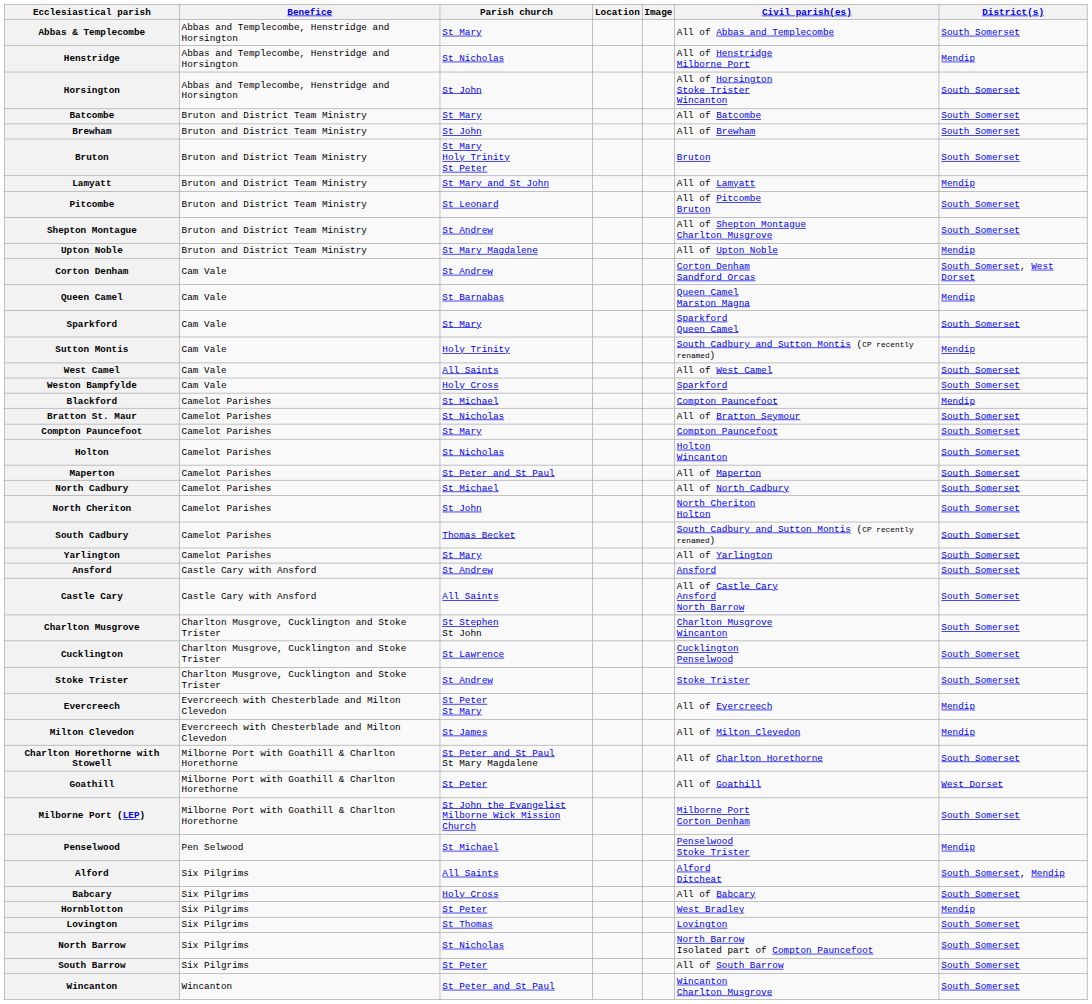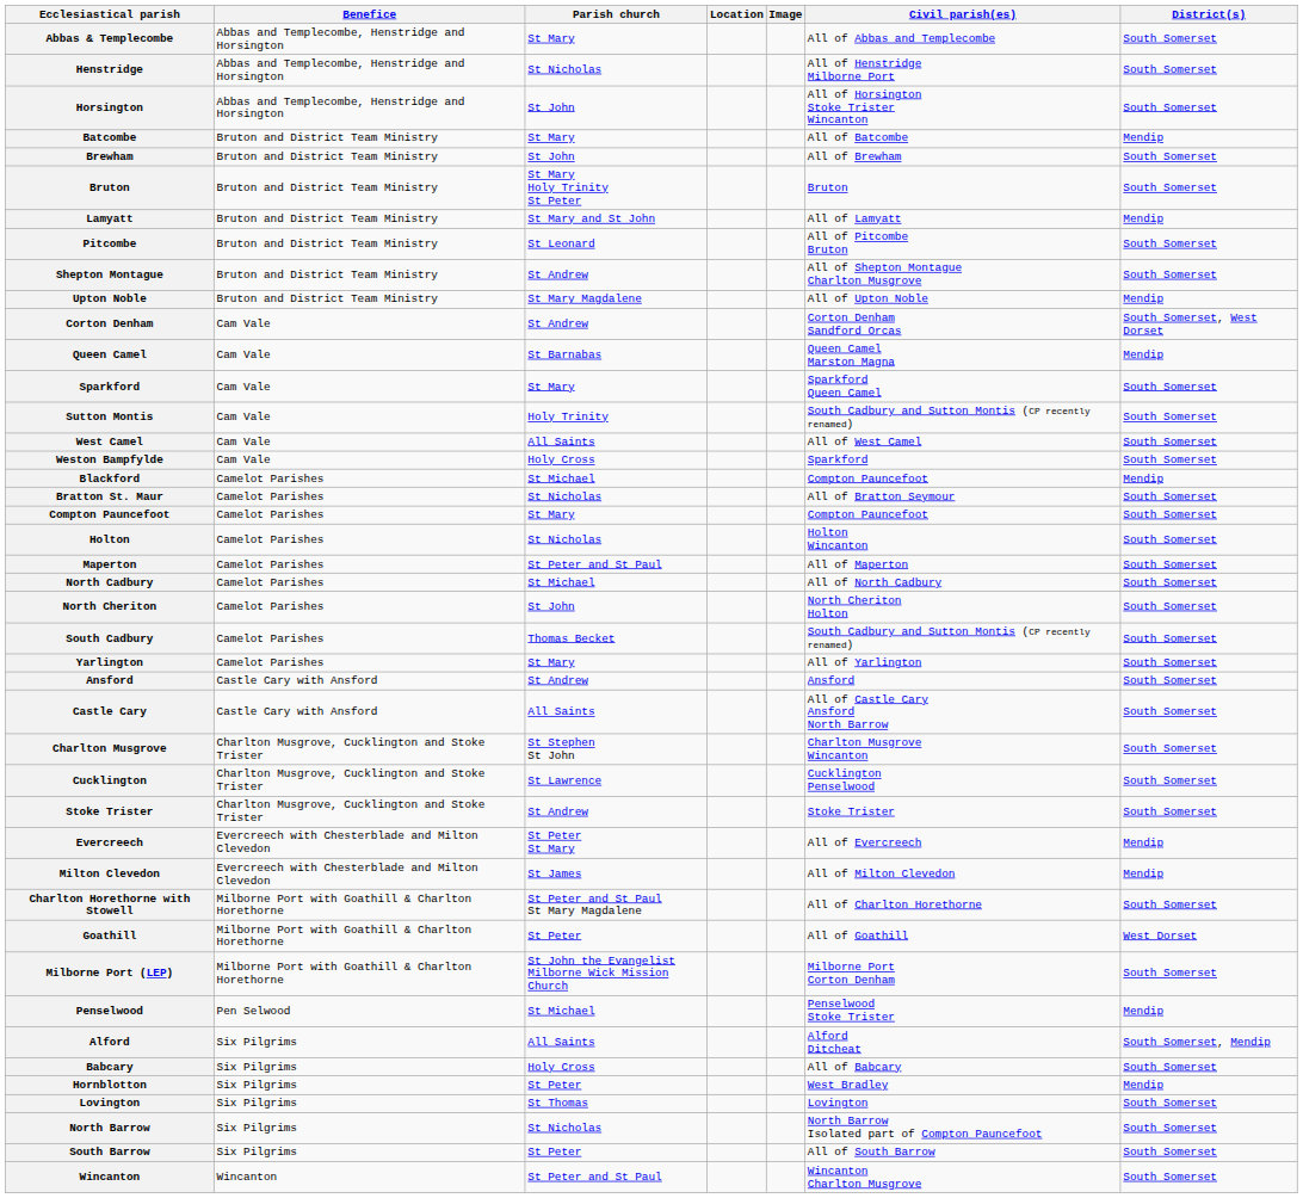 <table class="wikitable sortable" style="width:95%;">
 <tr>
 <th scope="col">Ecclesiastical parish</th>
 <th scope="col"><a href='#'>Benefice</a></th>
 <th scope="col">Parish church</th>
 <th scope="col">Location</th>
 <th scope="col" class="unsortable">Image</th>
 <th scope="col"><a href='#'>Civil parish(es)</a></th>
 <th scope="col"><a href='#'>District(s)</a></th>
 </tr>
 <tr>
 <th scope="row">Abbas & Templecombe</th>
 <td>Abbas and Templecombe, Henstridge and Horsington</td>
 <td><a href='#'>St Mary</a></td>
 <td><small></small></td>
 <td></td>
 <td>All of <a href='#'>Abbas and Templecombe</a></td>
 <td><a href='#'>South Somerset</a></td>
 </tr>
 <tr>
 <th scope="row">Henstridge</th>
 <td>Abbas and Templecombe, Henstridge and Horsington</td>
 <td><a href='#'>St Nicholas</a></td>
 <td><small></small></td>
 <td></td>
 <td>All of <a href='#'>Henstridge</a><br> <a href='#'>Milborne Port</a></td>
-<td><a href='#'>Mendip</a></td>
+<td><a href='#'>South Somerset</a></td>
 </tr>
 <tr>
 <th scope="row">Horsington</th>
 <td>Abbas and Templecombe, Henstridge and Horsington</td>
 <td><a href='#'>St John</a></td>
 <td><small></small></td>
 <td></td>
 <td>All of <a href='#'>Horsington</a><br> <a href='#'>Stoke Trister</a><br> <a href='#'>Wincanton</a></td>
 <td><a href='#'>South Somerset</a></td>
 </tr>
 <tr>
 <th scope="row">Batcombe</th>
 <td>Bruton and District Team Ministry</td>
 <td><a href='#'>St Mary</a></td>
 <td><small></small></td>
 <td></td>
 <td>All of <a href='#'>Batcombe</a></td>
-<td><a href='#'>South Somerset</a></td>
+<td><a href='#'>Mendip</a></td>
 </tr>
 <tr>
 <th scope="row">Brewham</th>
 <td>Bruton and District Team Ministry</td>
 <td><a href='#'>St John</a></td>
 <td><small></small></td>
 <td></td>
 <td>All of <a href='#'>Brewham</a></td>
 <td><a href='#'>South Somerset</a></td>
 </tr>
 <tr>
 <th scope="row">Bruton</th>
 <td>Bruton and District Team Ministry</td>
 <td><a href='#'>St Mary</a><br><a href='#'>Holy Trinity</a><br><a href='#'>St Peter</a></td>
 <td><small></small></td>
 <td></td>
 <td><a href='#'>Bruton</a></td>
 <td><a href='#'>South Somerset</a></td>
 </tr>
 <tr>
 <th scope="row">Lamyatt</th>
 <td>Bruton and District Team Ministry</td>
 <td><a href='#'>St Mary and St John</a></td>
 <td><small></small></td>
 <td></td>
 <td>All of <a href='#'>Lamyatt</a></td>
 <td><a href='#'>Mendip</a></td>
 </tr>
 <tr>
 <th scope="row">Pitcombe</th>
 <td>Bruton and District Team Ministry</td>
 <td><a href='#'>St Leonard</a></td>
 <td><small></small></td>
 <td></td>
 <td>All of <a href='#'>Pitcombe</a><br> <a href='#'>Bruton</a></td>
 <td><a href='#'>South Somerset</a></td>
 </tr>
 <tr>
 <th scope="row">Shepton Montague</th>
 <td>Bruton and District Team Ministry</td>
 <td><a href='#'>St Andrew</a></td>
 <td><small></small></td>
 <td></td>
 <td>All of <a href='#'>Shepton Montague</a><br> <a href='#'>Charlton Musgrove</a></td>
 <td><a href='#'>South Somerset</a></td>
 </tr>
 <tr>
 <th scope="row">Upton Noble</th>
 <td>Bruton and District Team Ministry</td>
 <td><a href='#'>St Mary Magdalene</a></td>
 <td><small></small></td>
 <td></td>
 <td>All of <a href='#'>Upton Noble</a></td>
 <td><a href='#'>Mendip</a></td>
 </tr>
 <tr>
 <th scope="row">Corton Denham</th>
 <td>Cam Vale</td>
 <td><a href='#'>St Andrew</a></td>
 <td><small></small></td>
 <td></td>
 <td><a href='#'>Corton Denham</a><br> <a href='#'>Sandford Orcas</a></td>
 <td><a href='#'>South Somerset</a>, <a href='#'>West Dorset</a></td>
 </tr>
 <tr>
 <th scope="row">Queen Camel</th>
 <td>Cam Vale</td>
 <td><a href='#'>St Barnabas</a></td>
 <td><small></small></td>
 <td></td>
 <td><a href='#'>Queen Camel</a><br> <a href='#'>Marston Magna</a></td>
 <td><a href='#'>Mendip</a></td>
 </tr>
 <tr>
 <th scope="row">Sparkford</th>
 <td>Cam Vale</td>
 <td><a href='#'>St Mary</a></td>
 <td><small></small></td>
 <td></td>
 <td><a href='#'>Sparkford</a><br> <a href='#'>Queen Camel</a></td>
 <td><a href='#'>South Somerset</a></td>
 </tr>
 <tr>
 <th scope="row">Sutton Montis</th>
 <td>Cam Vale</td>
 <td><a href='#'>Holy Trinity</a></td>
 <td><small></small></td>
 <td></td>
 <td><a href='#'>South Cadbury and Sutton Montis</a> (<small>CP recently renamed</small>)</td>
-<td><a href='#'>Mendip</a></td>
+<td><a href='#'>South Somerset</a></td>
 </tr>
 <tr>
 <th scope="row">West Camel</th>
 <td>Cam Vale</td>
 <td><a href='#'>All Saints</a></td>
 <td><small></small></td>
 <td></td>
 <td>All of <a href='#'>West Camel</a></td>
 <td><a href='#'>South Somerset</a></td>
 </tr>
 <tr>
 <th scope="row">Weston Bampfylde</th>
 <td>Cam Vale</td>
 <td><a href='#'>Holy Cross</a></td>
 <td><small></small></td>
 <td></td>
 <td><a href='#'>Sparkford</a></td>
 <td><a href='#'>South Somerset</a></td>
 </tr>
 <tr>
 <th scope="row">Blackford</th>
 <td>Camelot Parishes</td>
 <td><a href='#'>St Michael</a></td>
 <td><small></small></td>
 <td></td>
 <td><a href='#'>Compton Pauncefoot</a></td>
 <td><a href='#'>Mendip</a></td>
 </tr>
 <tr>
 <th scope="row">Bratton St. Maur</th>
 <td>Camelot Parishes</td>
 <td><a href='#'>St Nicholas</a></td>
 <td><small></small></td>
 <td></td>
 <td>All of <a href='#'>Bratton Seymour</a></td>
 <td><a href='#'>South Somerset</a></td>
 </tr>
 <tr>
 <th scope="row">Compton Pauncefoot</th>
 <td>Camelot Parishes</td>
 <td><a href='#'>St Mary</a></td>
 <td><small></small></td>
 <td></td>
 <td><a href='#'>Compton Pauncefoot</a></td>
 <td><a href='#'>South Somerset</a></td>
 </tr>
 <tr>
 <th scope="row">Holton</th>
 <td>Camelot Parishes</td>
 <td><a href='#'>St Nicholas</a></td>
 <td><small></small></td>
 <td></td>
 <td><a href='#'>Holton</a><br> <a href='#'>Wincanton</a></td>
 <td><a href='#'>South Somerset</a></td>
 </tr>
 <tr>
 <th scope="row">Maperton</th>
 <td>Camelot Parishes</td>
 <td><a href='#'>St Peter and St Paul</a></td>
 <td><small></small></td>
 <td></td>
 <td>All of <a href='#'>Maperton</a></td>
 <td><a href='#'>South Somerset</a></td>
 </tr>
 <tr>
 <th scope="row">North Cadbury</th>
 <td>Camelot Parishes</td>
 <td><a href='#'>St Michael</a></td>
 <td><small></small></td>
 <td></td>
 <td>All of <a href='#'>North Cadbury</a></td>
 <td><a href='#'>South Somerset</a></td>
 </tr>
 <tr>
 <th scope="row">North Cheriton</th>
 <td>Camelot Parishes</td>
 <td><a href='#'>St John</a></td>
 <td><small></small></td>
 <td></td>
 <td><a href='#'>North Cheriton</a><br> <a href='#'>Holton</a></td>
 <td><a href='#'>South Somerset</a></td>
 </tr>
 <tr>
 <th scope="row">South Cadbury</th>
 <td>Camelot Parishes</td>
 <td><a href='#'>Thomas Becket</a></td>
 <td><small></small></td>
 <td></td>
 <td><a href='#'>South Cadbury and Sutton Montis</a> (<small>CP recently renamed</small>)</td>
 <td><a href='#'>South Somerset</a></td>
 </tr>
 <tr>
 <th scope="row">Yarlington</th>
 <td>Camelot Parishes</td>
 <td><a href='#'>St Mary</a></td>
 <td><small></small></td>
 <td></td>
 <td>All of <a href='#'>Yarlington</a></td>
 <td><a href='#'>South Somerset</a></td>
 </tr>
 <tr>
 <th scope="row">Ansford</th>
 <td>Castle Cary with Ansford</td>
 <td><a href='#'>St Andrew</a></td>
 <td><small></small></td>
 <td></td>
 <td><a href='#'>Ansford</a></td>
 <td><a href='#'>South Somerset</a></td>
 </tr>
 <tr>
 <th scope="row">Castle Cary</th>
 <td>Castle Cary with Ansford</td>
 <td><a href='#'>All Saints</a></td>
 <td><small></small></td>
 <td></td>
 <td>All of <a href='#'>Castle Cary</a><br> <a href='#'>Ansford</a><br> <a href='#'>North Barrow</a></td>
 <td><a href='#'>South Somerset</a></td>
 </tr>
 <tr>
 <th scope="row">Charlton Musgrove</th>
 <td>Charlton Musgrove, Cucklington and Stoke Trister</td>
 <td><a href='#'>St Stephen</a><br>St John</td>
 <td><small></small></td>
 <td></td>
 <td><a href='#'>Charlton Musgrove</a><br> <a href='#'>Wincanton</a></td>
 <td><a href='#'>South Somerset</a></td>
 </tr>
 <tr>
 <th scope="row">Cucklington</th>
 <td>Charlton Musgrove, Cucklington and Stoke Trister</td>
 <td><a href='#'>St Lawrence</a></td>
 <td><small></small></td>
 <td></td>
 <td><a href='#'>Cucklington</a><br> <a href='#'>Penselwood</a></td>
 <td><a href='#'>South Somerset</a></td>
 </tr>
 <tr>
 <th scope="row">Stoke Trister</th>
 <td>Charlton Musgrove, Cucklington and Stoke Trister</td>
 <td><a href='#'>St Andrew</a></td>
 <td><small></small></td>
 <td></td>
 <td><a href='#'>Stoke Trister</a></td>
 <td><a href='#'>South Somerset</a></td>
 </tr>
 <tr>
 <th scope="row">Evercreech</th>
 <td>Evercreech with Chesterblade and Milton Clevedon</td>
 <td><a href='#'>St Peter</a><br><a href='#'>St Mary</a></td>
 <td><small></small></td>
 <td></td>
 <td>All of <a href='#'>Evercreech</a></td>
 <td><a href='#'>Mendip</a></td>
 </tr>
 <tr>
 <th scope="row">Milton Clevedon</th>
 <td>Evercreech with Chesterblade and Milton Clevedon</td>
 <td><a href='#'>St James</a></td>
 <td><small></small></td>
 <td></td>
 <td>All of <a href='#'>Milton Clevedon</a></td>
 <td><a href='#'>Mendip</a></td>
 </tr>
 <tr>
 <th scope="row">Charlton Horethorne with Stowell</th>
 <td>Milborne Port with Goathill & Charlton Horethorne</td>
 <td><a href='#'>St Peter and St Paul</a><br>St Mary Magdalene</td>
 <td><small></small></td>
 <td></td>
 <td>All of <a href='#'>Charlton Horethorne</a></td>
 <td><a href='#'>South Somerset</a></td>
 </tr>
 <tr>
 <th scope="row">Goathill</th>
 <td>Milborne Port with Goathill & Charlton Horethorne</td>
 <td><a href='#'>St Peter</a></td>
 <td><small></small></td>
 <td></td>
 <td>All of <a href='#'>Goathill</a></td>
 <td><a href='#'>West Dorset</a></td>
 </tr>
 <tr>
 <th scope="row">Milborne Port (<a href='#'>LEP</a>)</th>
 <td>Milborne Port with Goathill & Charlton Horethorne</td>
 <td><a href='#'>St John the Evangelist</a><br><a href='#'>Milborne Wick Mission Church</a></td>
 <td><small></small></td>
 <td></td>
 <td><a href='#'>Milborne Port</a><br> <a href='#'>Corton Denham</a></td>
 <td><a href='#'>South Somerset</a></td>
 </tr>
 <tr>
 <th scope="row">Penselwood</th>
 <td>Pen Selwood</td>
 <td><a href='#'>St Michael</a></td>
 <td><small></small></td>
 <td></td>
 <td><a href='#'>Penselwood</a><br> <a href='#'>Stoke Trister</a></td>
 <td><a href='#'>Mendip</a></td>
 </tr>
 <tr>
 <th scope="row">Alford</th>
 <td>Six Pilgrims</td>
 <td><a href='#'>All Saints</a></td>
 <td><small></small></td>
 <td></td>
 <td><a href='#'>Alford</a><br> <a href='#'>Ditcheat</a></td>
 <td><a href='#'>South Somerset</a>, <a href='#'>Mendip</a></td>
 </tr>
 <tr>
 <th scope="row">Babcary</th>
 <td>Six Pilgrims</td>
 <td><a href='#'>Holy Cross</a></td>
 <td><small></small></td>
 <td></td>
 <td>All of <a href='#'>Babcary</a></td>
 <td><a href='#'>South Somerset</a></td>
 </tr>
 <tr>
 <th scope="row">Hornblotton</th>
 <td>Six Pilgrims</td>
 <td><a href='#'>St Peter</a></td>
 <td><small></small></td>
 <td></td>
 <td><a href='#'>West Bradley</a></td>
 <td><a href='#'>Mendip</a></td>
 </tr>
 <tr>
 <th scope="row">Lovington</th>
 <td>Six Pilgrims</td>
 <td><a href='#'>St Thomas</a></td>
 <td><small></small></td>
 <td></td>
 <td><a href='#'>Lovington</a></td>
 <td><a href='#'>South Somerset</a></td>
 </tr>
 <tr>
 <th scope="row">North Barrow</th>
 <td>Six Pilgrims</td>
 <td><a href='#'>St Nicholas</a></td>
 <td><small></small></td>
 <td></td>
 <td><a href='#'>North Barrow</a><br>Isolated part of <a href='#'>Compton Pauncefoot</a></td>
 <td><a href='#'>South Somerset</a></td>
 </tr>
 <tr>
 <th scope="row">South Barrow</th>
 <td>Six Pilgrims</td>
 <td><a href='#'>St Peter</a></td>
 <td><small></small></td>
 <td></td>
 <td>All of <a href='#'>South Barrow</a></td>
 <td><a href='#'>South Somerset</a></td>
 </tr>
 <tr>
 <th scope="row">Wincanton</th>
 <td>Wincanton</td>
 <td><a href='#'>St Peter and St Paul</a></td>
 <td><small></small></td>
 <td></td>
 <td><a href='#'>Wincanton</a><br> <a href='#'>Charlton Musgrove</a></td>
 <td><a href='#'>South Somerset</a></td>
 </tr>
 </table>
